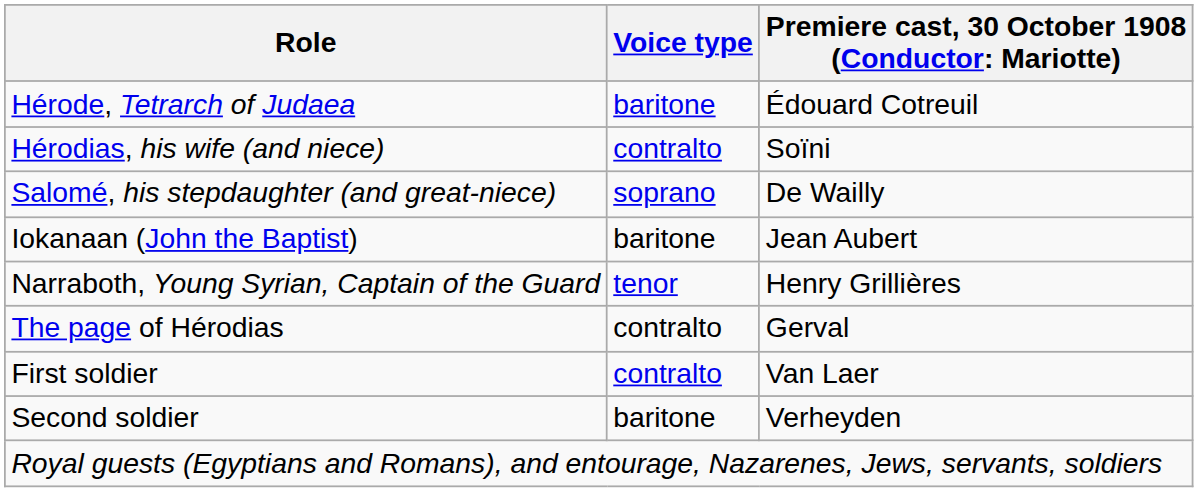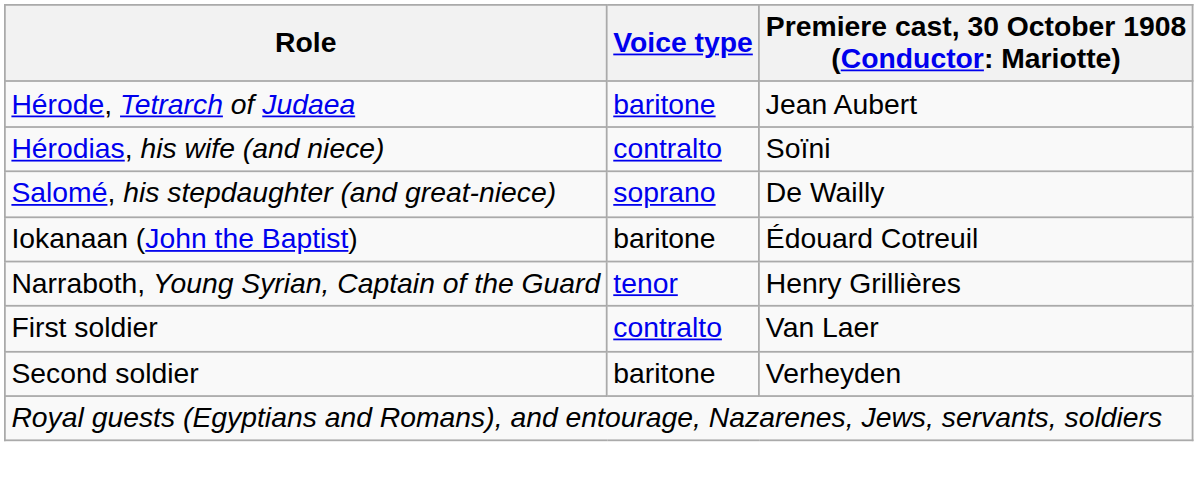 <table class="wikitable">
 <tr>
 <th>Role</th>
 <th><a href='#'>Voice type</a></th>
 <th>Premiere cast, 30 October 1908<br>(<a href='#'>Conductor</a>: Mariotte)</th>
 </tr>
 <tr>
 <td><a href='#'>Hérode</a>, <em><a href='#'>Tetrarch</a> of <a href='#'>Judaea</a></em></td>
 <td><a href='#'>baritone</a></td>
-<td>Édouard Cotreuil</td>
+<td>Jean Aubert</td>
 </tr>
 <tr>
 <td><a href='#'>Hérodias</a>, <em>his wife (and niece)</em></td>
 <td><a href='#'>contralto</a></td>
 <td>Soïni</td>
 </tr>
 <tr>
 <td><a href='#'>Salomé</a>, <em>his stepdaughter (and great-niece)</em></td>
 <td><a href='#'>soprano</a></td>
 <td>De Wailly</td>
 </tr>
 <tr>
 <td>Iokanaan (<a href='#'>John the Baptist</a>)</td>
 <td>baritone</td>
-<td>Jean Aubert</td>
+<td>Édouard Cotreuil</td>
 </tr>
 <tr>
 <td>Narraboth, <em>Young Syrian, Captain of the Guard</em></td>
 <td><a href='#'>tenor</a></td>
 <td>Henry Grillières</td>
-</tr>
-<tr>
-<td><a href='#'>The page</a> of Hérodias</td>
-<td>contralto</td>
-<td>Gerval</td>
 </tr>
 <tr>
 <td>First soldier</td>
 <td><a href='#'>contralto</a></td>
 <td>Van Laer</td>
 </tr>
 <tr>
 <td>Second soldier</td>
 <td>baritone</td>
 <td>Verheyden</td>
 </tr>
 <tr>
 <td colspan="3"><em>Royal guests (Egyptians and Romans), and entourage, Nazarenes, Jews, servants, soldiers</em></td>
 </tr>
 </table>
